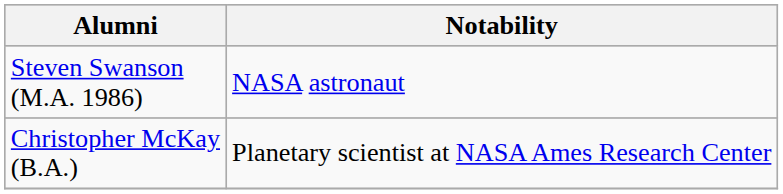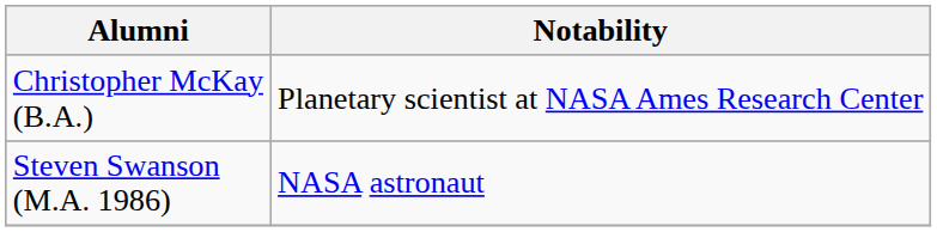 <table class="wikitable">
 <tr>
 <th>Alumni</th>
 <th>Notability</th>
 </tr>
 <tr>
+<td><a href='#'>Christopher McKay</a> <br>(B.A.)</td>
+<td>Planetary scientist at <a href='#'>NASA Ames Research Center</a></td>
+</tr>
+<tr>
 <td><a href='#'>Steven Swanson</a><br>(M.A. 1986)</td>
 <td><a href='#'>NASA</a> <a href='#'>astronaut</a></td>
 </tr>
 <tr>
-<td><a href='#'>Christopher McKay</a> <br>(B.A.)</td>
-<td>Planetary scientist at <a href='#'>NASA Ames Research Center</a></td>
-</tr>
-<tr>
 </tr>
 </table>
